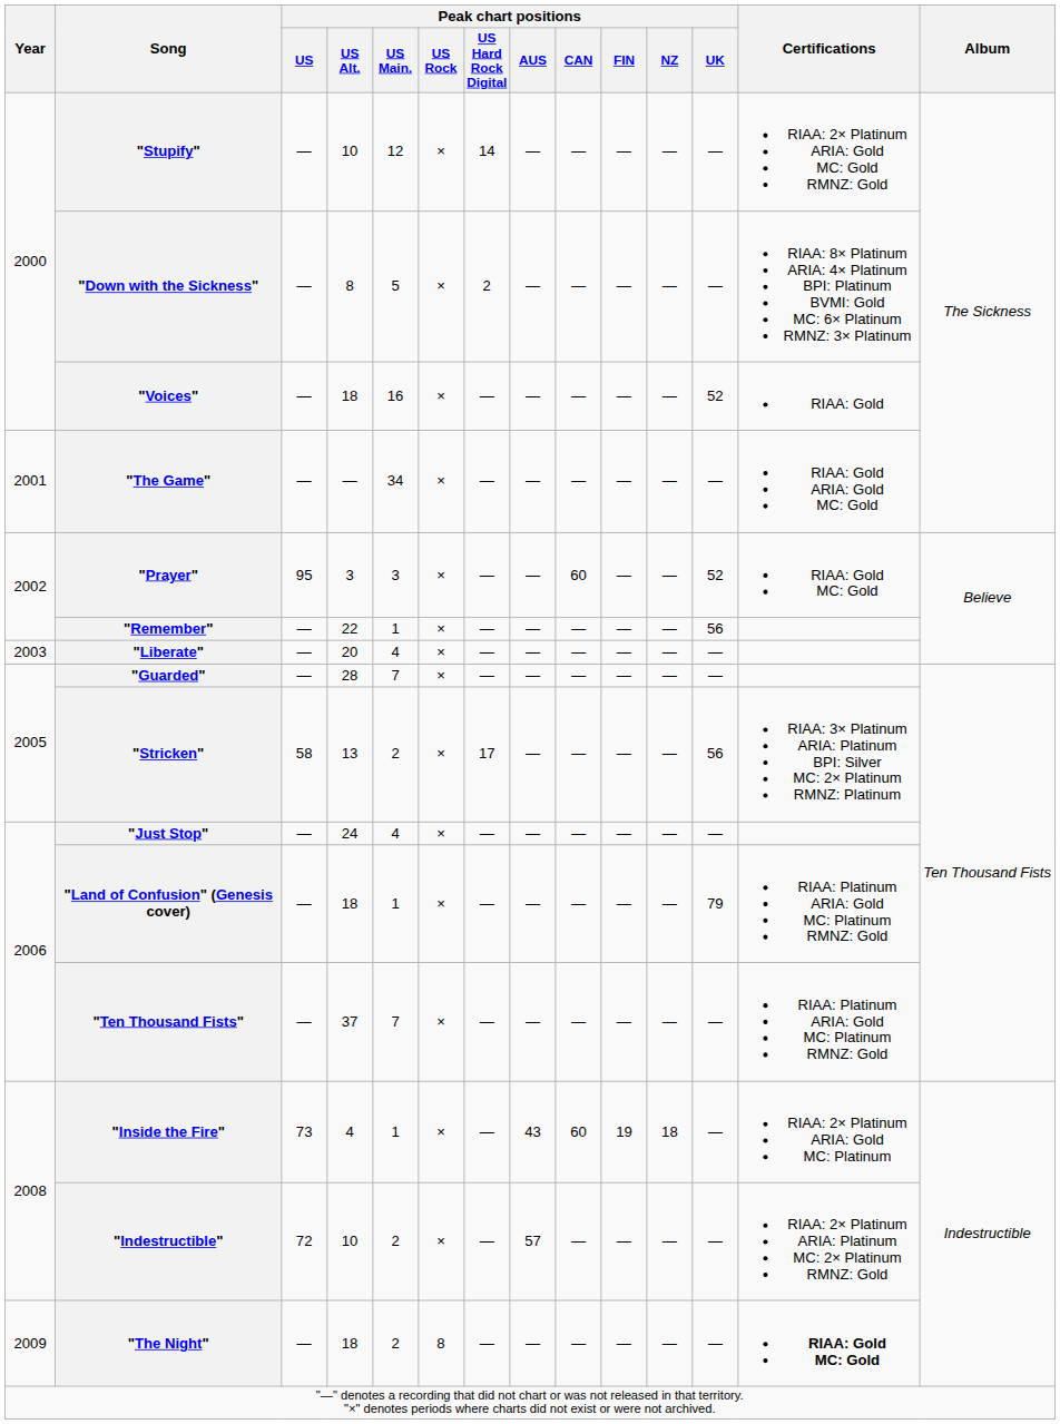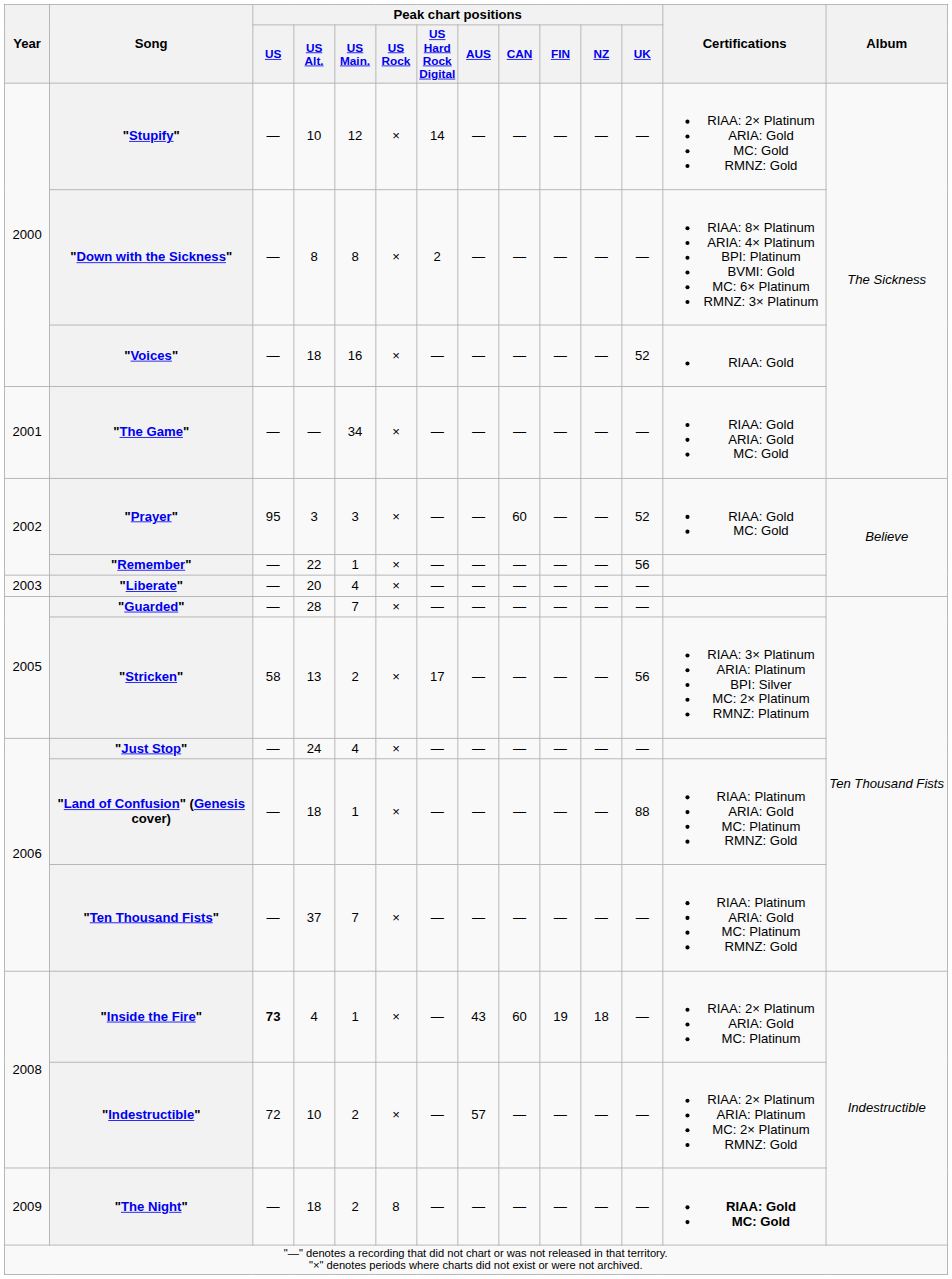 <table class="wikitable plainrowheaders" style="text-align:center;">
 <tr>
 <th scope="col" style="width:3em;" rowspan="2">Year</th>
 <th scope="col" rowspan="2" style="width:15em;">Song</th>
 <th scope="col" colspan="10">Peak chart positions</th>
 <th scope="col" rowspan="2" style="width:12em;">Certifications</th>
 <th scope="col" rowspan="2">Album</th>
 </tr>
 <tr>
 <th scope="col" style="width:3em;font-size:90%;"><a href='#'>US</a><br></th>
 <th scope="col" style="width:3em;font-size:90%;"><a href='#'>US<br>Alt.</a><br></th>
 <th scope="col" style="width:3em;font-size:90%;"><a href='#'>US<br>Main.</a><br></th>
 <th scope="col" style="width:3em;font-size:90%;"><a href='#'>US<br>Rock</a><br></th>
 <th scope="col" style="width:3em;font-size:90%;"><a href='#'>US<br> Hard<br>Rock<br>Digital</a></th>
 <th scope="col" style="width:3em;font-size:90%;"><a href='#'>AUS</a><br></th>
 <th scope="col" style="width:3em;font-size:90%;"><a href='#'>CAN</a><br></th>
 <th scope="col" style="width:3em;font-size:90%;"><a href='#'>FIN</a><br></th>
 <th scope="col" style="width:3em;font-size:90%;"><a href='#'>NZ</a><br></th>
 <th scope="col" style="width:3em;font-size:90%;"><a href='#'>UK</a><br></th>
 </tr>
 <tr>
 <td rowspan="3">2000</td>
 <th scope="row">"<a href='#'>Stupify</a>"</th>
 <td>—</td>
 <td>10</td>
 <td>12</td>
 <td>×</td>
 <td>14</td>
 <td>—</td>
 <td>—</td>
 <td>—</td>
 <td>—</td>
 <td>—</td>
 <td><br><ul><li>RIAA: 2× Platinum</li><li>ARIA: Gold</li><li>MC: Gold</li><li>RMNZ: Gold</li></ul></td>
 <td rowspan="4"><em>The Sickness</em></td>
 </tr>
 <tr>
 <th scope="row">"<a href='#'>Down with the Sickness</a>"</th>
 <td>—</td>
 <td>8</td>
-<td>5</td>
+<td>8</td>
 <td>×</td>
 <td>2</td>
 <td>—</td>
 <td>—</td>
 <td>—</td>
 <td>—</td>
 <td>—</td>
 <td><br><ul><li>RIAA: 8× Platinum</li><li>ARIA: 4× Platinum</li><li>BPI: Platinum</li><li>BVMI: Gold</li><li>MC: 6× Platinum</li><li>RMNZ: 3× Platinum</li></ul></td>
 </tr>
 <tr>
 <th scope="row"!scope="row">"<a href='#'>Voices</a>"</th>
 <td>—</td>
 <td>18</td>
 <td>16</td>
 <td>×</td>
 <td>—</td>
 <td>—</td>
 <td>—</td>
 <td>—</td>
 <td>—</td>
 <td>52</td>
 <td><br><ul><li>RIAA: Gold</li></ul></td>
 </tr>
 <tr>
 <td>2001</td>
 <th scope="row">"<a href='#'>The Game</a>"</th>
 <td>—</td>
 <td>—</td>
 <td>34</td>
 <td>×</td>
 <td>—</td>
 <td>—</td>
 <td>—</td>
 <td>—</td>
 <td>—</td>
 <td>—</td>
 <td><br><ul><li>RIAA: Gold</li><li>ARIA: Gold</li><li>MC: Gold</li></ul></td>
 </tr>
 <tr>
 <td rowspan="2">2002</td>
 <th scope="row">"<a href='#'>Prayer</a>"</th>
 <td>95</td>
 <td>3</td>
 <td>3</td>
 <td>×</td>
 <td>—</td>
 <td>—</td>
 <td>60</td>
 <td>—</td>
 <td>—</td>
 <td>52</td>
 <td><br><ul><li>RIAA: Gold</li><li>MC: Gold</li></ul></td>
 <td rowspan="3"><em>Believe</em></td>
 </tr>
 <tr>
 <th scope="row">"<a href='#'>Remember</a>"</th>
 <td>—</td>
 <td>22</td>
 <td>1</td>
 <td>×</td>
 <td>—</td>
 <td>—</td>
 <td>—</td>
 <td>—</td>
 <td>—</td>
 <td>56</td>
 <td></td>
 </tr>
 <tr>
 <td>2003</td>
 <th scope="row">"<a href='#'>Liberate</a>"</th>
 <td>—</td>
 <td>20</td>
 <td>4</td>
 <td>×</td>
 <td>—</td>
 <td>—</td>
 <td>—</td>
 <td>—</td>
 <td>—</td>
 <td>—</td>
 <td></td>
 </tr>
 <tr>
 <td rowspan="2">2005</td>
 <th scope="row">"<a href='#'>Guarded</a>"</th>
 <td>—</td>
 <td>28</td>
 <td>7</td>
 <td>×</td>
 <td>—</td>
 <td>—</td>
 <td>—</td>
 <td>—</td>
 <td>—</td>
 <td>—</td>
 <td></td>
 <td rowspan="5"><em>Ten Thousand Fists</em></td>
 </tr>
 <tr>
 <th scope="row">"<a href='#'>Stricken</a>"</th>
 <td>58</td>
 <td>13</td>
 <td>2</td>
 <td>×</td>
 <td>17</td>
 <td>—</td>
 <td>—</td>
 <td>—</td>
 <td>—</td>
 <td>56</td>
 <td><br><ul><li>RIAA: 3× Platinum</li><li>ARIA: Platinum</li><li>BPI: Silver</li><li>MC: 2× Platinum</li><li>RMNZ: Platinum</li></ul></td>
 </tr>
 <tr>
 <td rowspan="3">2006</td>
 <th scope="row">"<a href='#'>Just Stop</a>"</th>
 <td>—</td>
 <td>24</td>
 <td>4</td>
 <td>×</td>
 <td>—</td>
 <td>—</td>
 <td>—</td>
 <td>—</td>
 <td>—</td>
 <td>—</td>
 <td></td>
 </tr>
 <tr>
 <th scope="row">"<a href='#'>Land of Confusion</a>" <span>(<a href='#'>Genesis</a> cover)</span></th>
 <td>—</td>
 <td>18</td>
 <td>1</td>
 <td>×</td>
 <td>—</td>
 <td>—</td>
 <td>—</td>
 <td>—</td>
 <td>—</td>
-<td>79</td>
+<td>88</td>
 <td><br><ul><li>RIAA: Platinum</li><li>ARIA: Gold</li><li>MC: Platinum</li><li>RMNZ: Gold</li></ul></td>
 </tr>
 <tr>
 <th scope="row">"<a href='#'>Ten Thousand Fists</a>"</th>
 <td>—</td>
 <td>37</td>
 <td>7</td>
 <td>×</td>
 <td>—</td>
 <td>—</td>
 <td>—</td>
 <td>—</td>
 <td>—</td>
 <td>—</td>
 <td><br><ul><li>RIAA: Platinum</li><li>ARIA: Gold</li><li>MC: Platinum</li><li>RMNZ: Gold</li></ul></td>
 </tr>
 <tr>
 <td rowspan="2">2008</td>
 <th scope="row">"<a href='#'>Inside the Fire</a>"</th>
-<td>73</td>
+<td><strong>73</strong></td>
 <td>4</td>
 <td>1</td>
 <td>×</td>
 <td>—</td>
 <td>43</td>
 <td>60</td>
 <td>19</td>
 <td>18</td>
 <td>—</td>
 <td><br><ul><li>RIAA: 2× Platinum</li><li>ARIA: Gold</li><li>MC: Platinum</li></ul></td>
 <td rowspan="3"><em>Indestructible</em></td>
 </tr>
 <tr>
 <th scope="row">"<a href='#'>Indestructible</a>"</th>
 <td>72</td>
 <td>10</td>
 <td>2</td>
 <td>×</td>
 <td>—</td>
 <td>57</td>
 <td>—</td>
 <td>—</td>
 <td>—</td>
 <td>—</td>
 <td><br><ul><li>RIAA: 2× Platinum</li><li>ARIA: Platinum</li><li>MC: 2× Platinum</li><li>RMNZ: Gold</li></ul></td>
 </tr>
 <tr>
 <td>2009</td>
 <th scope="row">"<a href='#'>The Night</a>"</th>
 <td>—</td>
 <td>18</td>
 <td>2</td>
 <td>8</td>
 <td>—</td>
 <td>—</td>
 <td>—</td>
 <td>—</td>
 <td>—</td>
 <td>—</td>
 <td><strong><br><ul><li>RIAA: Gold</li><li>MC: Gold</li></ul></strong></td>
 </tr>
 <tr>
 <td colspan="14" style="font-size:85%">"—" denotes a recording that did not chart or was not released in that territory.<br>"×" denotes periods where charts did not exist or were not archived.</td>
 </tr>
 </table>
